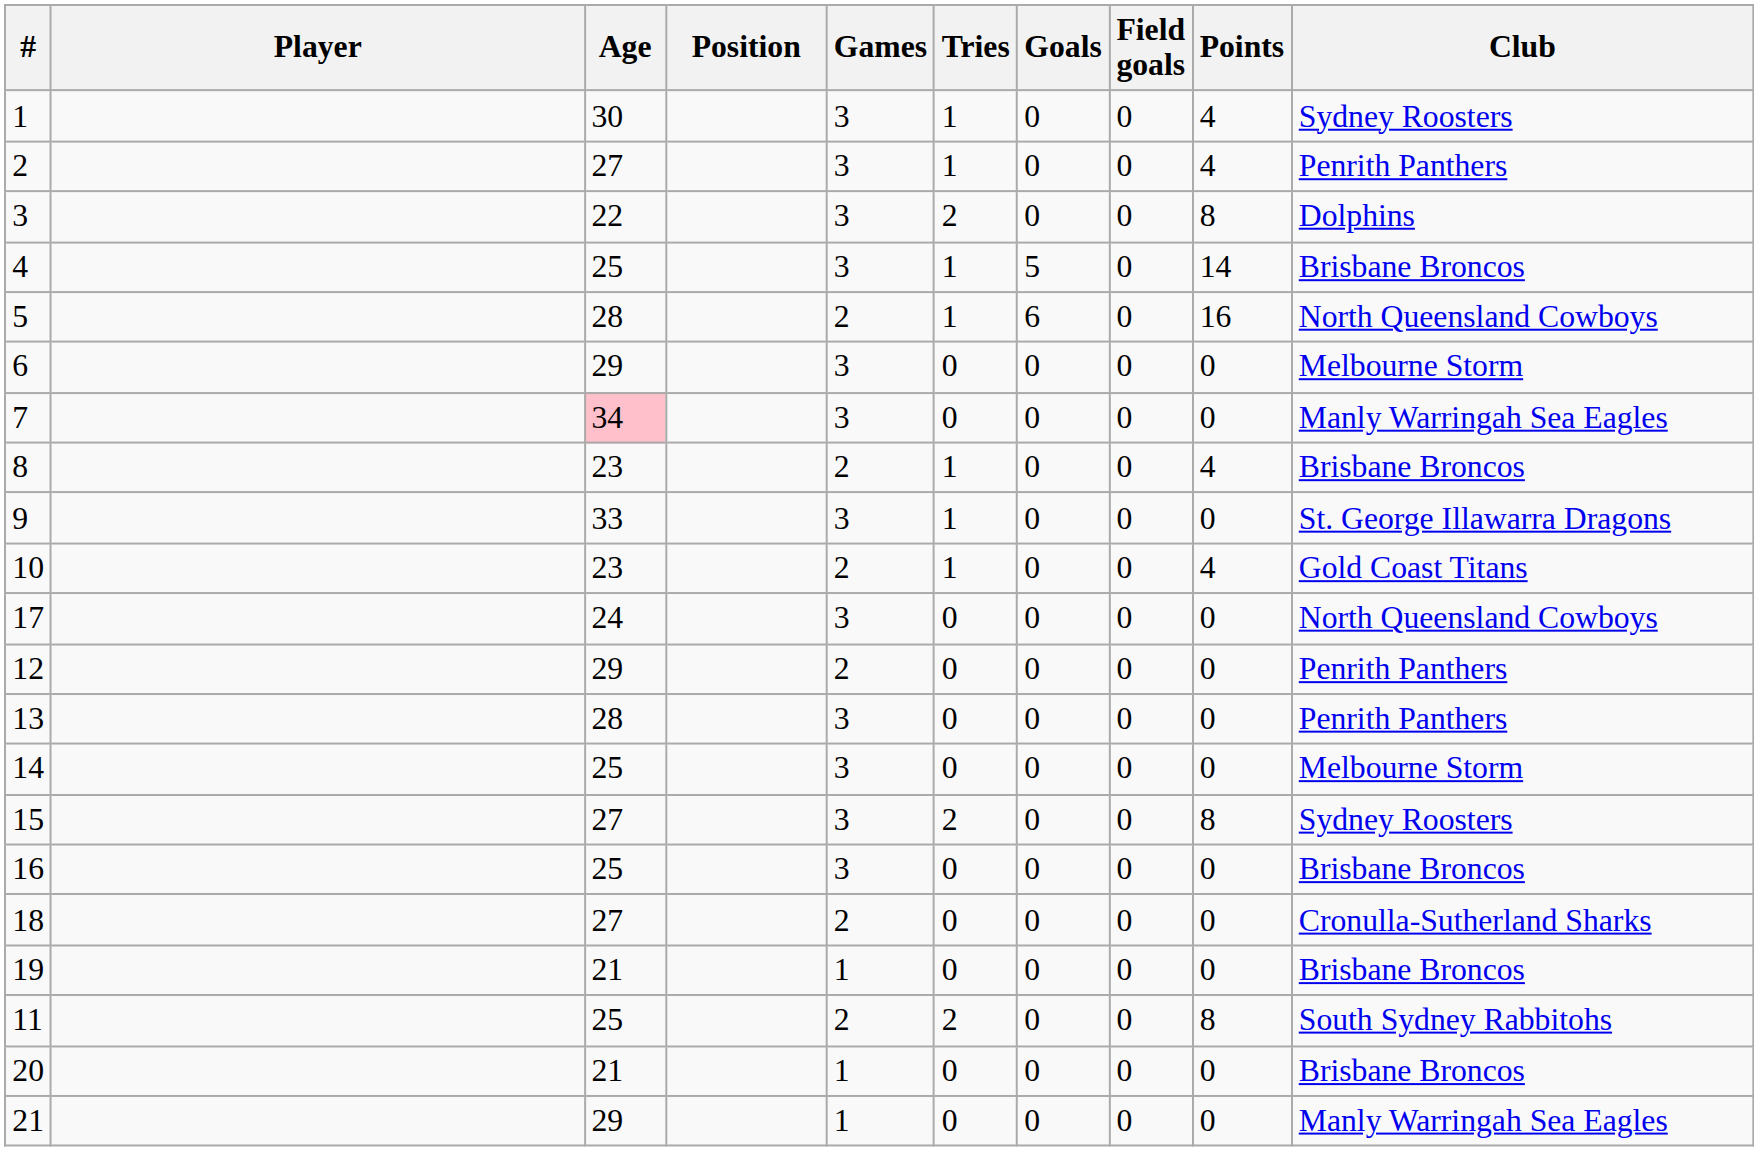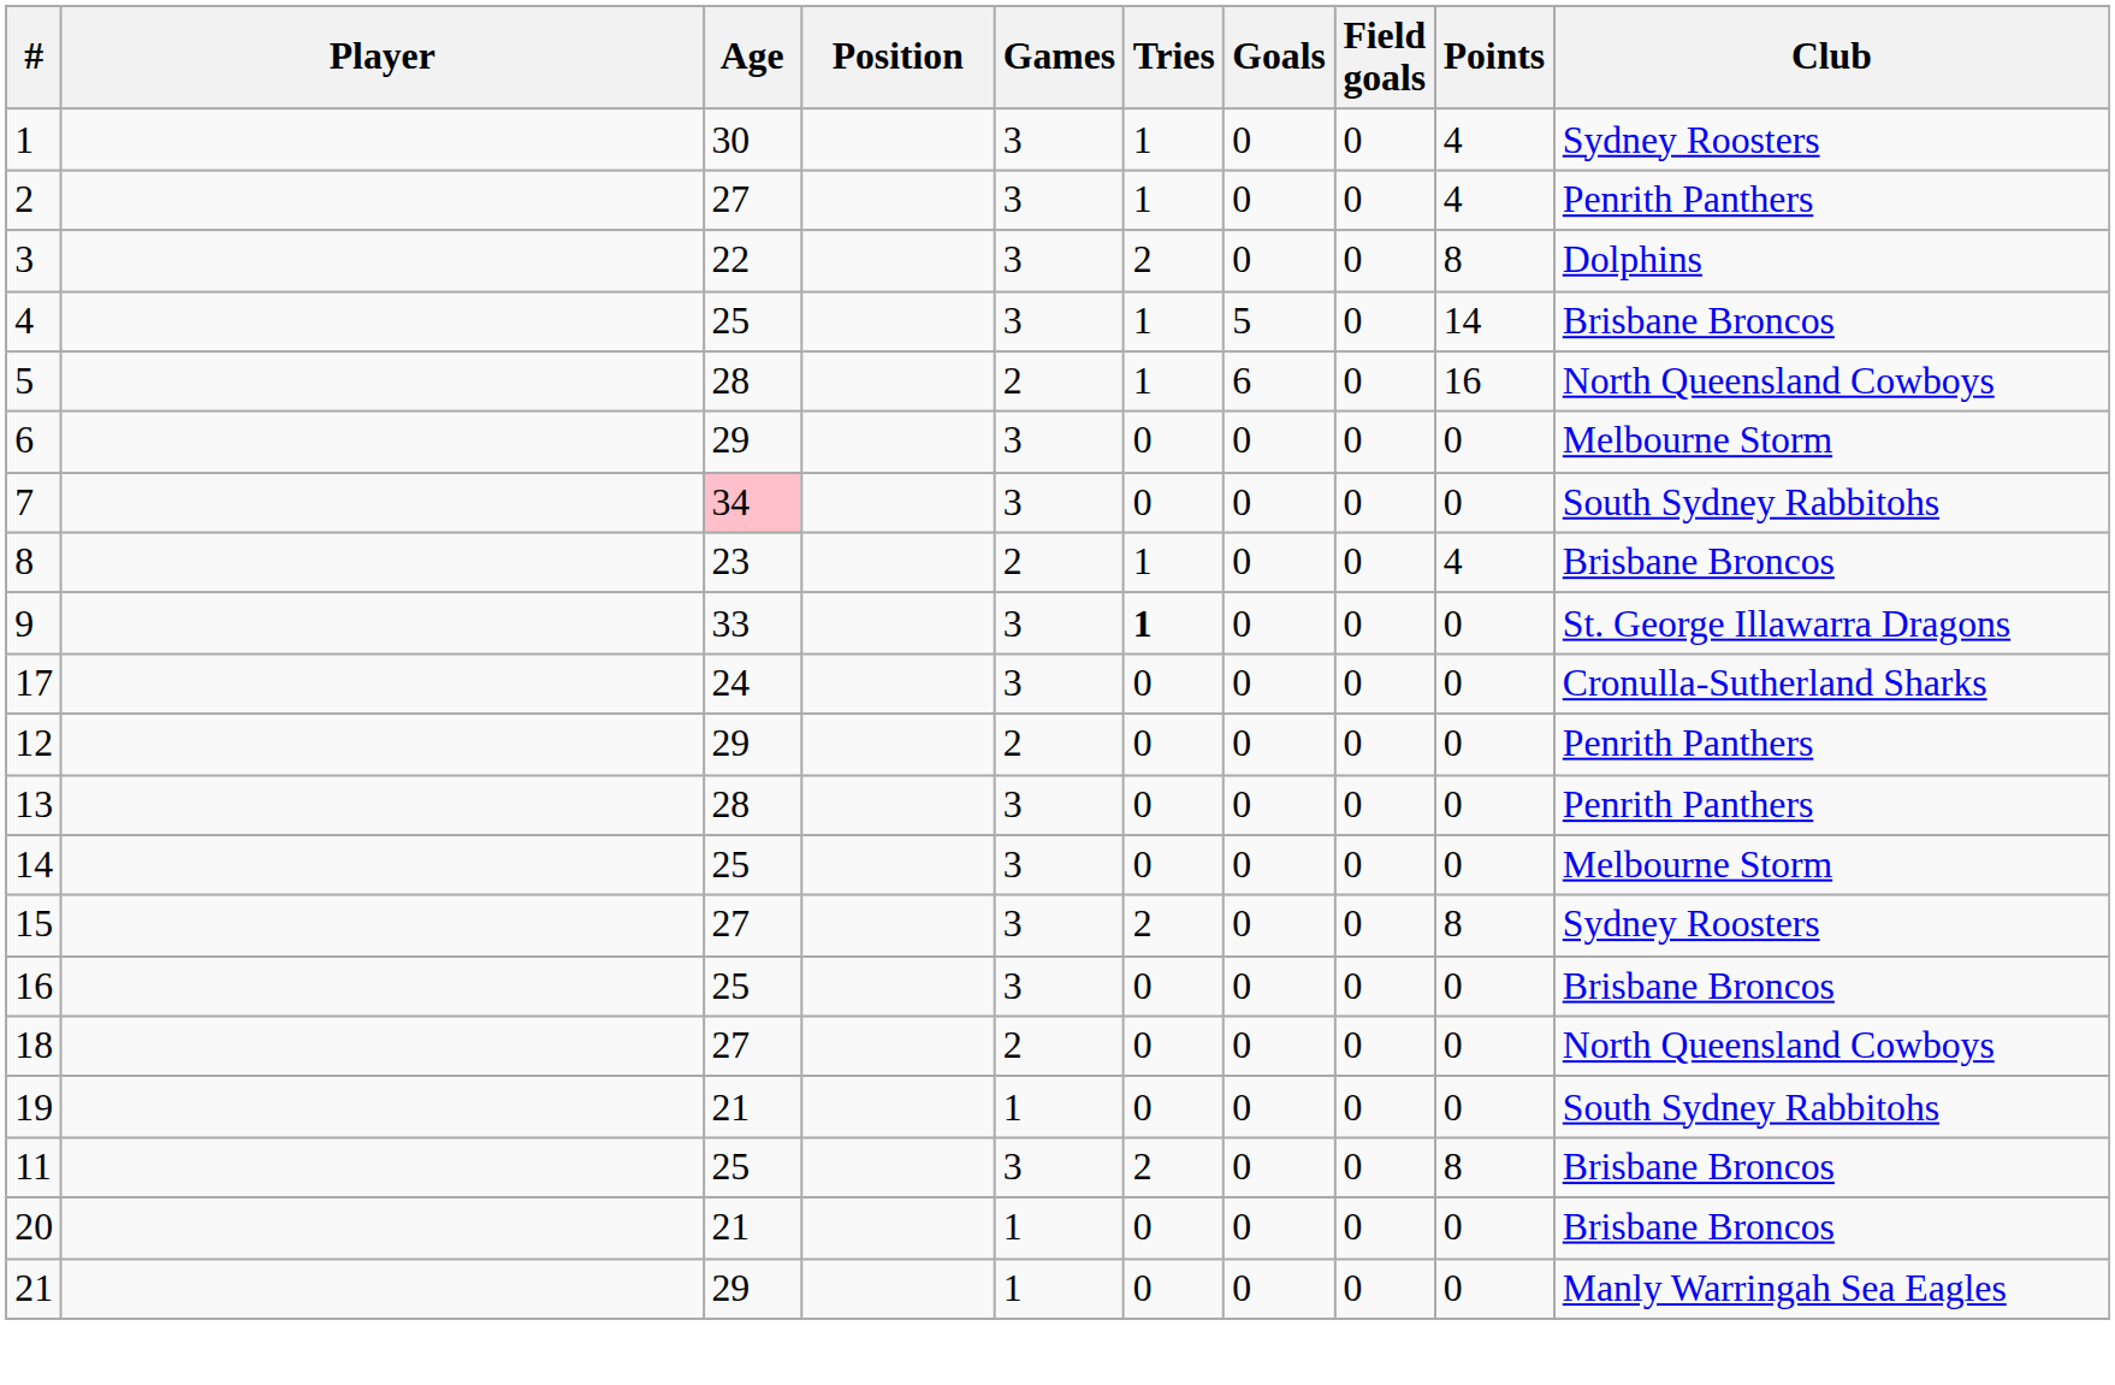 <table class="wikitable sortable" style="width:100%;text-align:left">
 <tr>
 <th width=2%>#</th>
 <th width=40%>Player</th>
 <th width=5%>Age</th>
 <th width=10%>Position</th>
 <th width=2%>Games</th>
 <th width=2%>Tries</th>
 <th width=2%>Goals</th>
 <th width=2%>Field goals</th>
 <th width=2%>Points</th>
 <th width=35%>Club</th>
 </tr>
 <tr>
 <td>1</td>
 <td align=left></td>
 <td>30</td>
 <td align=center></td>
 <td>3</td>
 <td>1</td>
 <td>0</td>
 <td>0</td>
 <td>4</td>
 <td>  <a href='#'>Sydney Roosters</a></td>
 </tr>
 <tr>
 <td>2</td>
 <td align=left></td>
 <td>27</td>
 <td align=center></td>
 <td>3</td>
 <td>1</td>
 <td>0</td>
 <td>0</td>
 <td>4</td>
 <td>  <a href='#'>Penrith Panthers</a></td>
 </tr>
 <tr>
 <td>3</td>
 <td align=left></td>
 <td>22</td>
 <td align=center></td>
 <td>3</td>
 <td>2</td>
 <td>0</td>
 <td>0</td>
 <td>8</td>
 <td>  <a href='#'>Dolphins</a></td>
 </tr>
 <tr>
 <td>4</td>
 <td align=left></td>
 <td>25</td>
 <td align=center></td>
 <td>3</td>
 <td>1</td>
 <td>5</td>
 <td>0</td>
 <td>14</td>
 <td>  <a href='#'>Brisbane Broncos</a></td>
 </tr>
 <tr>
 <td>5</td>
 <td align=left></td>
 <td>28</td>
 <td align=center></td>
 <td>2</td>
 <td>1</td>
 <td>6</td>
 <td>0</td>
 <td>16</td>
 <td>  <a href='#'>North Queensland Cowboys</a></td>
 </tr>
 <tr>
 <td>6</td>
 <td align=left></td>
 <td>29</td>
 <td align=center></td>
 <td>3</td>
 <td>0</td>
 <td>0</td>
 <td>0</td>
 <td>0</td>
 <td>  <a href='#'>Melbourne Storm</a></td>
 </tr>
 <tr>
 <td>7</td>
 <td align=left></td>
 <td style="background: pink;">34</td>
 <td align=center></td>
 <td>3</td>
 <td>0</td>
 <td>0</td>
 <td>0</td>
 <td>0</td>
-<td>  <a href='#'>Manly Warringah Sea Eagles</a></td>
+<td>  <a href='#'>South Sydney Rabbitohs</a></td>
 </tr>
 <tr>
 <td>8</td>
 <td align=left></td>
 <td>23</td>
 <td align=center></td>
 <td>2</td>
 <td>1</td>
 <td>0</td>
 <td>0</td>
 <td>4</td>
 <td>  <a href='#'>Brisbane Broncos</a></td>
 </tr>
 <tr>
 <td>9</td>
 <td align=left></td>
 <td>33</td>
 <td align=center></td>
 <td>3</td>
-<td>1</td>
+<td><strong>1</strong></td>
 <td>0</td>
 <td>0</td>
 <td>0</td>
 <td>  <a href='#'>St. George Illawarra Dragons</a></td>
-</tr>
-<tr>
-<td>10</td>
-<td align=left></td>
-<td>23</td>
-<td align=center></td>
-<td>2</td>
-<td>1</td>
-<td>0</td>
-<td>0</td>
-<td>4</td>
-<td>  <a href='#'>Gold Coast Titans</a></td>
 </tr>
 <tr>
 <td>17</td>
 <td align=left></td>
 <td>24</td>
 <td align=center></td>
 <td>3</td>
 <td>0</td>
 <td>0</td>
 <td>0</td>
 <td>0</td>
-<td>  <a href='#'>North Queensland Cowboys</a></td>
+<td>  <a href='#'>Cronulla-Sutherland Sharks</a></td>
 </tr>
 <tr>
 <td>12</td>
 <td align=left></td>
 <td>29</td>
 <td align=center></td>
 <td>2</td>
 <td>0</td>
 <td>0</td>
 <td>0</td>
 <td>0</td>
 <td>  <a href='#'>Penrith Panthers</a></td>
 </tr>
 <tr>
 <td>13</td>
 <td align=left></td>
 <td>28</td>
 <td align=center></td>
 <td>3</td>
 <td>0</td>
 <td>0</td>
 <td>0</td>
 <td>0</td>
 <td>  <a href='#'>Penrith Panthers</a></td>
 </tr>
 <tr>
 <td>14</td>
 <td align=left></td>
 <td>25</td>
 <td align=center></td>
 <td>3</td>
 <td>0</td>
 <td>0</td>
 <td>0</td>
 <td>0</td>
 <td>  <a href='#'>Melbourne Storm</a></td>
 </tr>
 <tr>
 <td>15</td>
 <td align=left></td>
 <td>27</td>
 <td align=center></td>
 <td>3</td>
 <td>2</td>
 <td>0</td>
 <td>0</td>
 <td>8</td>
 <td>  <a href='#'>Sydney Roosters</a></td>
 </tr>
 <tr>
 <td>16</td>
 <td align=left></td>
 <td>25</td>
 <td align=center></td>
 <td>3</td>
 <td>0</td>
 <td>0</td>
 <td>0</td>
 <td>0</td>
 <td>  <a href='#'>Brisbane Broncos</a></td>
 </tr>
 <tr>
 <td>18</td>
 <td align=left></td>
 <td>27</td>
 <td align=center></td>
 <td>2</td>
 <td>0</td>
 <td>0</td>
 <td>0</td>
 <td>0</td>
-<td>  <a href='#'>Cronulla-Sutherland Sharks</a></td>
+<td>  <a href='#'>North Queensland Cowboys</a></td>
 </tr>
 <tr>
 <td>19</td>
 <td align=left></td>
 <td>21</td>
 <td align=center></td>
 <td>1</td>
 <td>0</td>
 <td>0</td>
 <td>0</td>
 <td>0</td>
-<td>  <a href='#'>Brisbane Broncos</a></td>
+<td>  <a href='#'>South Sydney Rabbitohs</a></td>
 </tr>
 <tr>
 <td>11</td>
 <td align=left></td>
 <td>25</td>
 <td align=center></td>
-<td>2</td>
+<td>3</td>
 <td>2</td>
 <td>0</td>
 <td>0</td>
 <td>8</td>
-<td>  <a href='#'>South Sydney Rabbitohs</a></td>
+<td>  <a href='#'>Brisbane Broncos</a></td>
 </tr>
 <tr>
 <td>20</td>
 <td align=left></td>
 <td>21</td>
 <td align=center></td>
 <td>1</td>
 <td>0</td>
 <td>0</td>
 <td>0</td>
 <td>0</td>
 <td>  <a href='#'>Brisbane Broncos</a></td>
 </tr>
 <tr>
 <td>21</td>
 <td align=left></td>
 <td>29</td>
 <td align=center></td>
 <td>1</td>
 <td>0</td>
 <td>0</td>
 <td>0</td>
 <td>0</td>
 <td>  <a href='#'>Manly Warringah Sea Eagles</a></td>
 </tr>
 </table>
